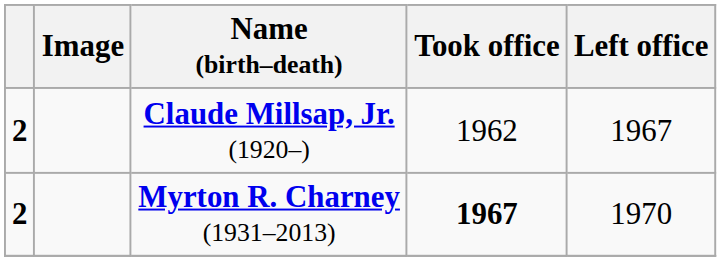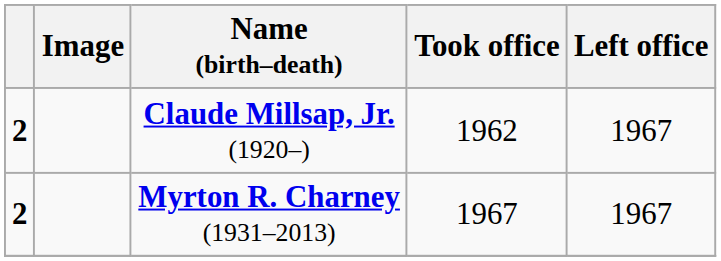 <table class="wikitable" style="text-align:center">
 <tr>
 <th></th>
 <th>Image</th>
 <th>Name<br><small>(birth–death)</small></th>
 <th>Took office</th>
 <th>Left office</th>
 </tr>
 <tr>
 <td><strong>2</strong></td>
 <td></td>
 <td><strong><a href='#'>Claude Millsap, Jr.</a></strong><br><small>(1920–)</small></td>
 <td>1962</td>
 <td>1967</td>
 </tr>
 <tr>
 <td><strong>2</strong></td>
 <td></td>
 <td><strong><a href='#'>Myrton R. Charney</a></strong><br><small>(1931–2013)</small></td>
-<td><strong>1967</strong></td>
-<td>1970</td>
+<td>1967</td>
+<td>1967</td>
 </tr>
 <tr>
 </tr>
 </table>
